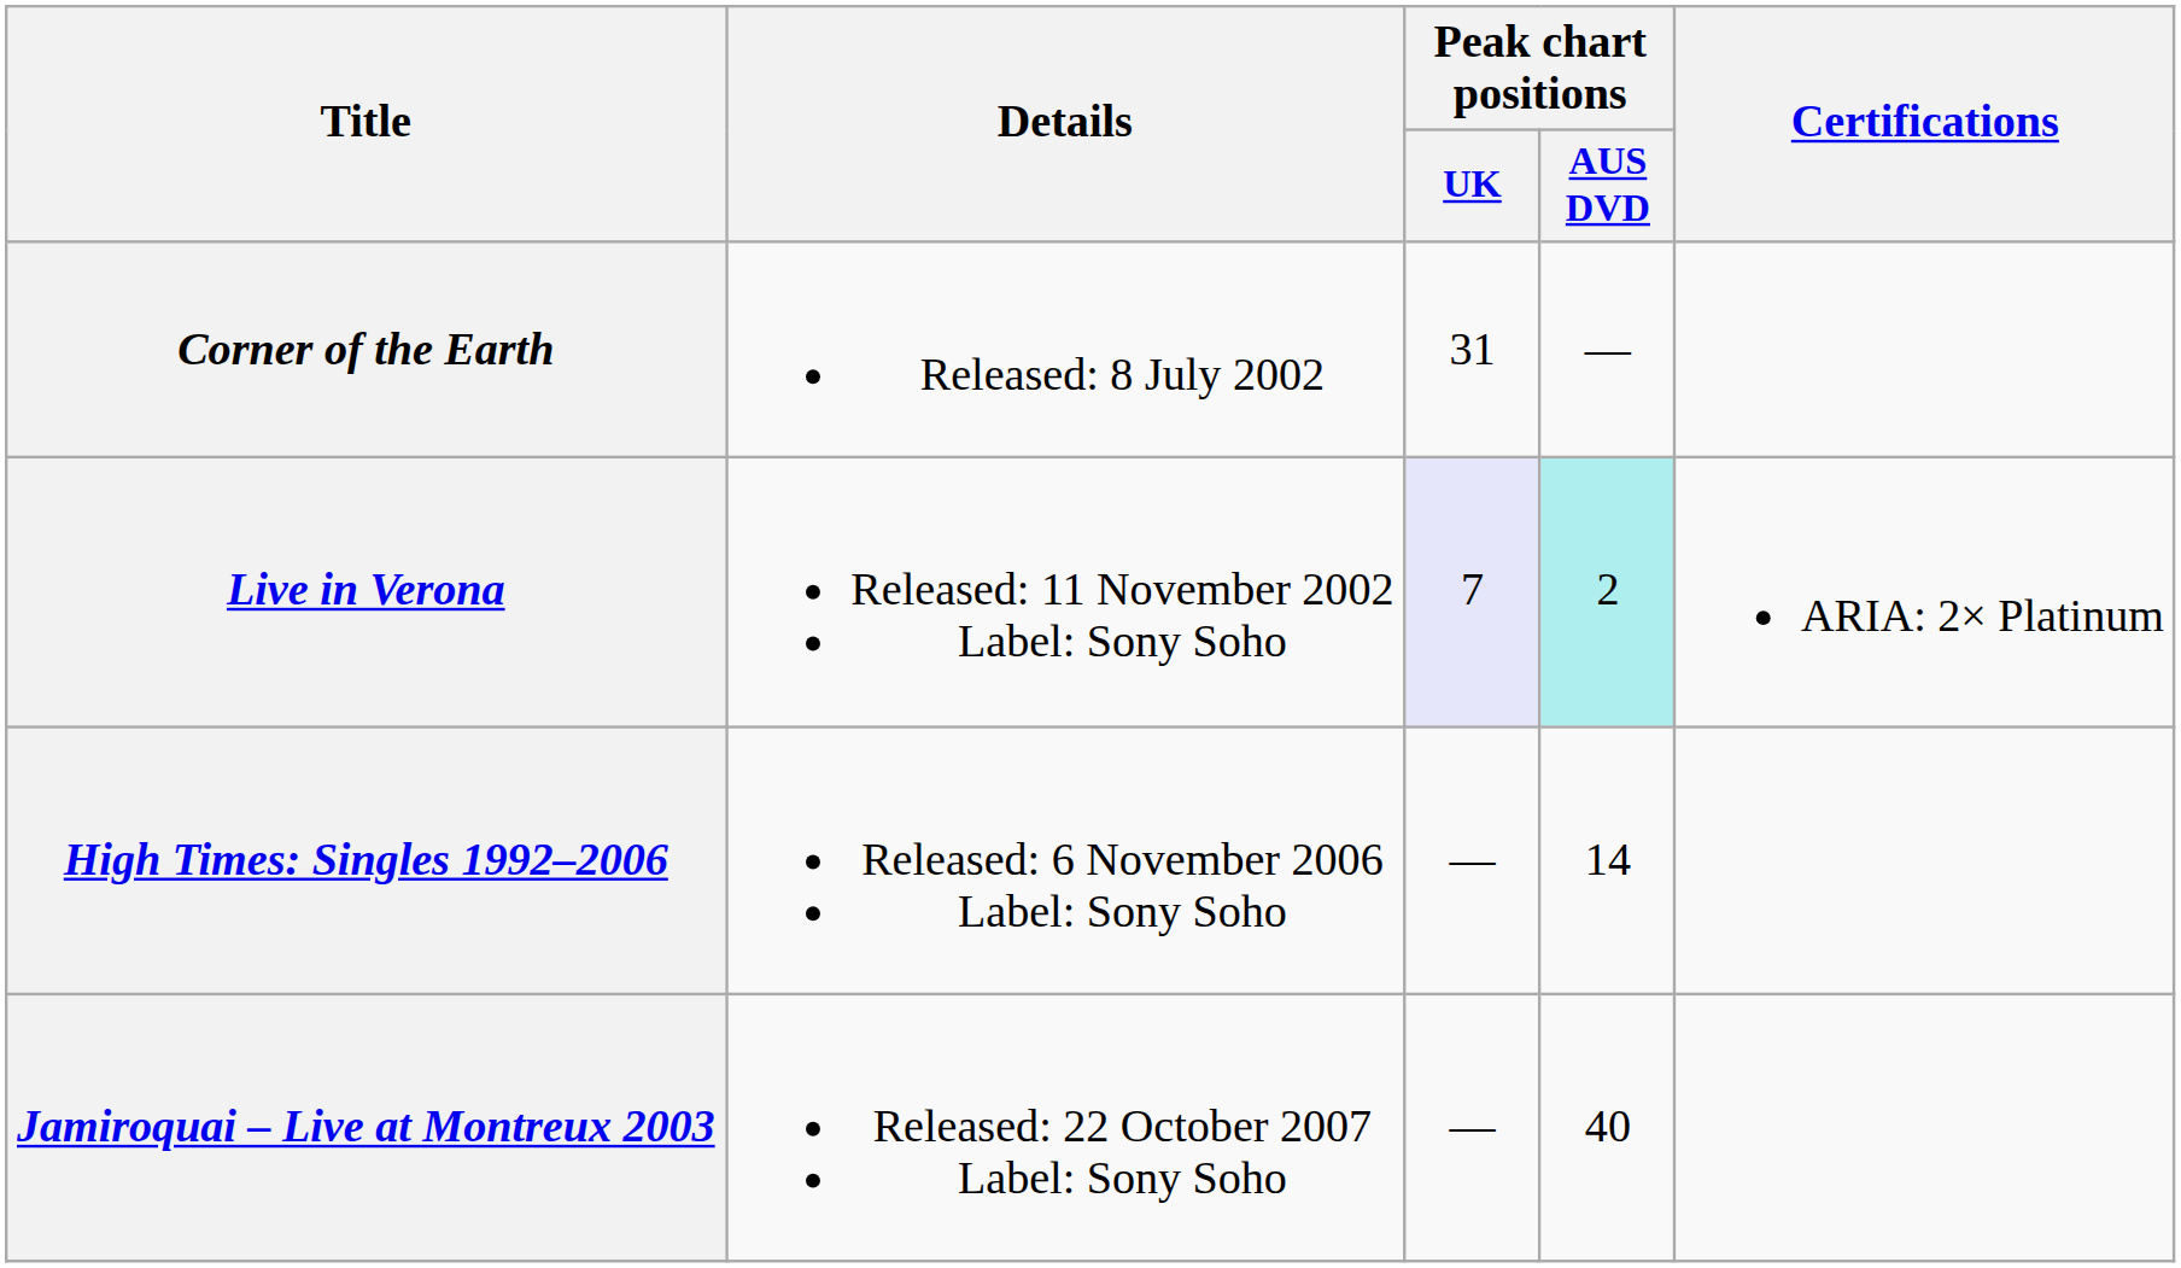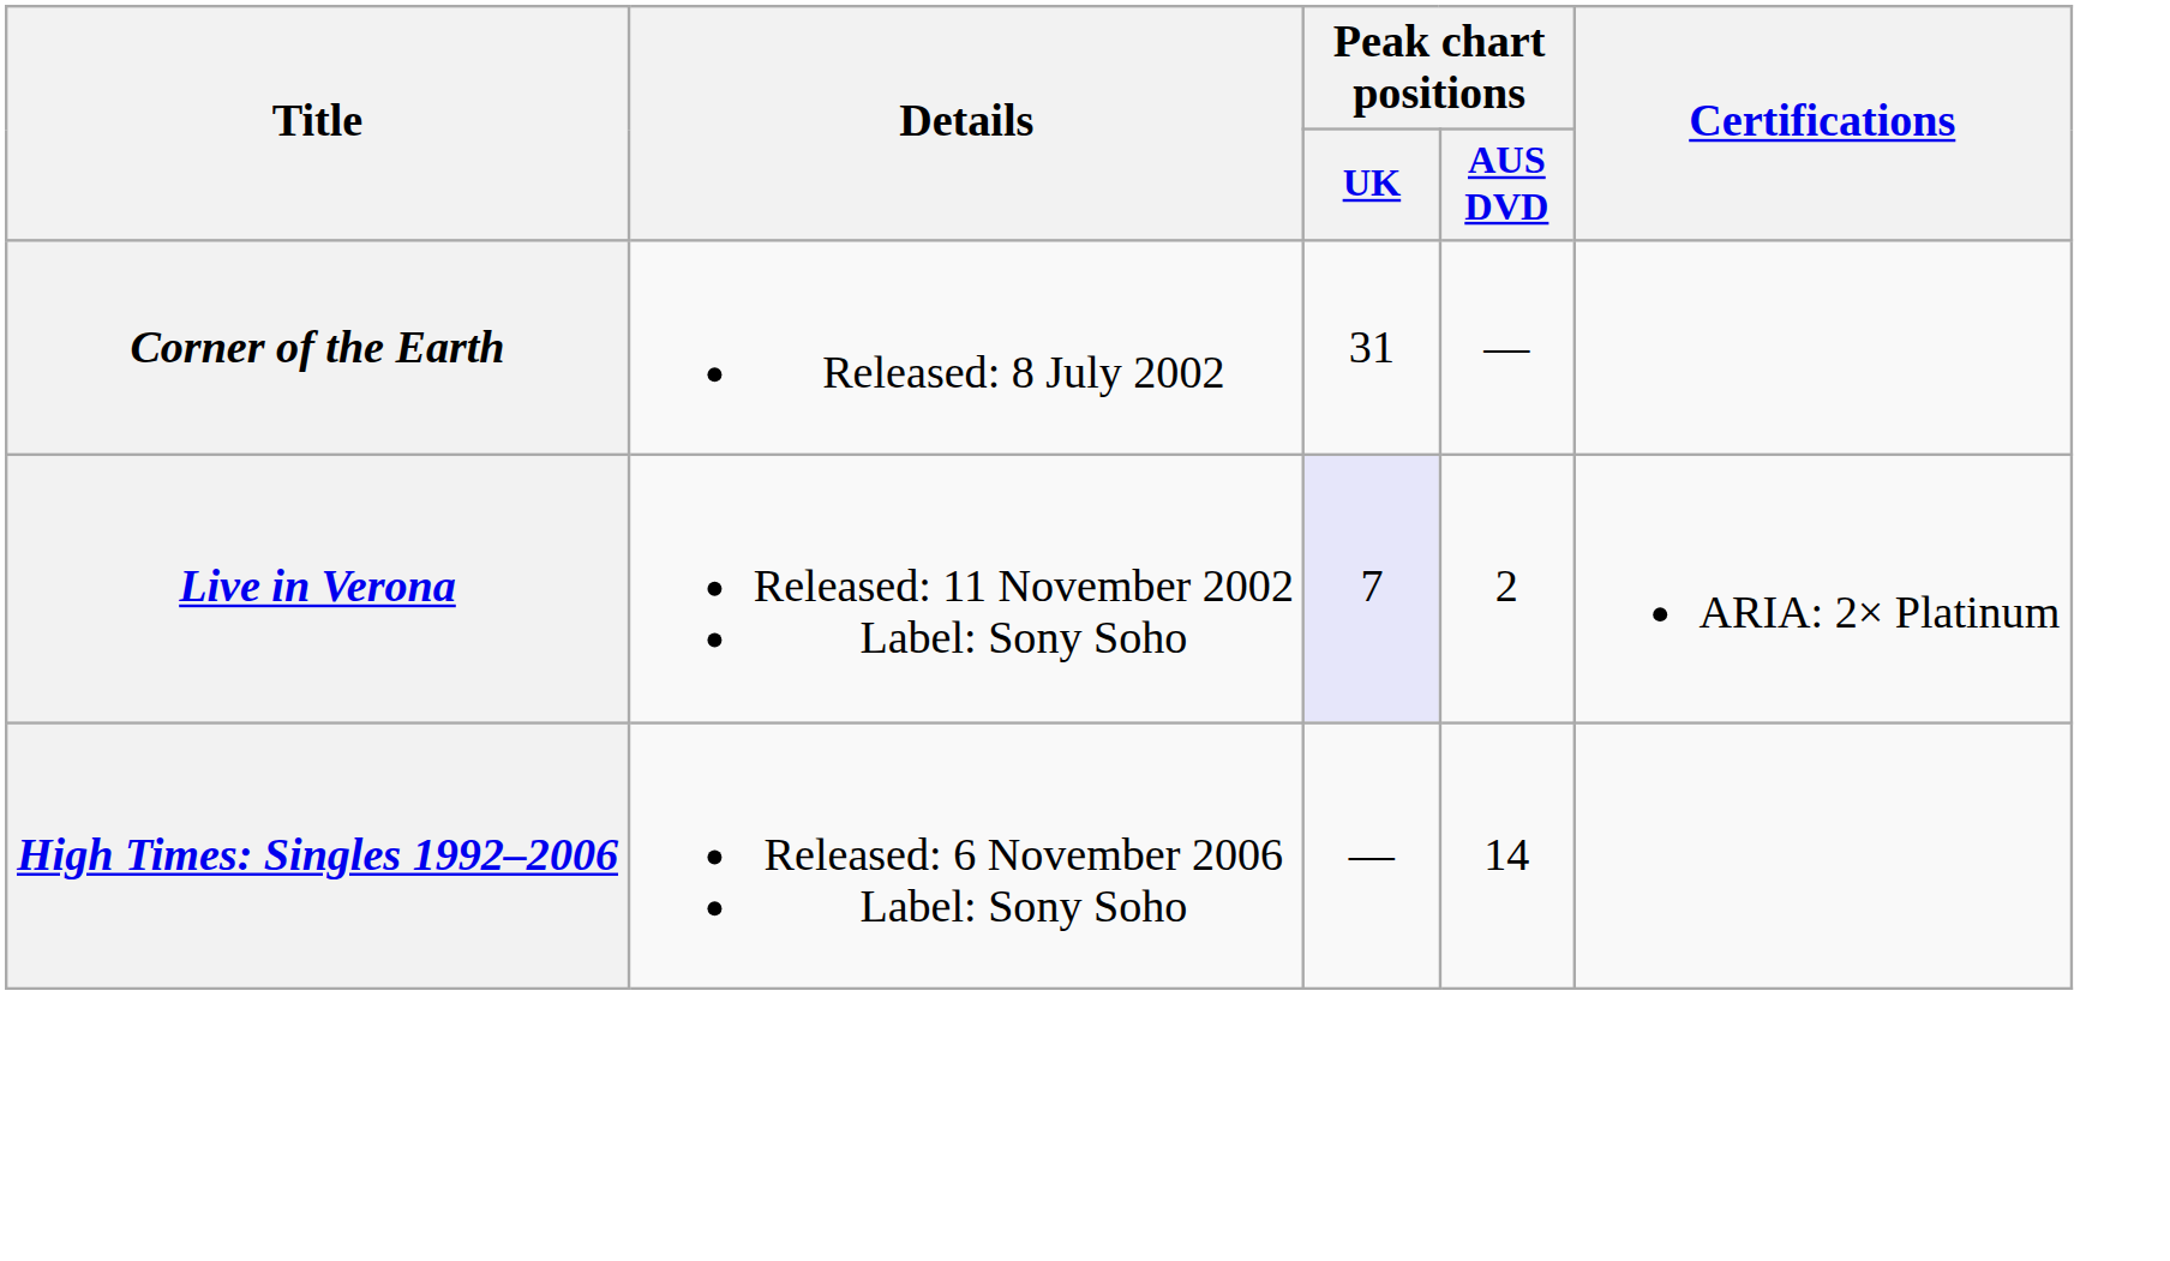 <table class="wikitable plainrowheaders" style="text-align:center">
 <tr>
 <th rowspan="2">Title</th>
 <th rowspan="2">Details</th>
 <th colspan="2">Peak chart positions</th>
 <th rowspan="2"><a href='#'>Certifications</a></th>
 </tr>
 <tr>
 <th style="width:3em;font-size:85%"><a href='#'>UK</a><br></th>
 <th style="width:3em;font-size:85%"><a href='#'>AUS<br>DVD</a><br></th>
 </tr>
 <tr>
 <th scope="row"><em>Corner of the Earth</em></th>
 <td><br><ul><li>Released: 8 July 2002</li></ul></td>
 <td>31</td>
 <td>—</td>
 <td></td>
 </tr>
 <tr>
 <th scope="row"><em><a href='#'>Live in Verona</a></em></th>
 <td><br><ul><li>Released: 11 November 2002</li><li>Label: Sony Soho</li></ul></td>
 <td style="background: lavender;">7</td>
-<td style="background: paleturquoise;">2</td>
+<td>2</td>
 <td><br><ul><li>ARIA: 2× Platinum</li></ul></td>
 </tr>
 <tr>
 <th scope="row"><em><a href='#'>High Times: Singles 1992–2006</a></em></th>
 <td><br><ul><li>Released: 6 November 2006</li><li>Label: Sony Soho</li></ul></td>
 <td>—</td>
 <td>14</td>
 <td></td>
 </tr>
-<tr>
-<th scope="row"><em><a href='#'>Jamiroquai – Live at Montreux 2003</a></em></th>
-<td><br><ul><li>Released: 22 October 2007</li><li>Label: Sony Soho</li></ul></td>
-<td>—</td>
-<td>40</td>
-<td></td>
-</tr>
 </table>
